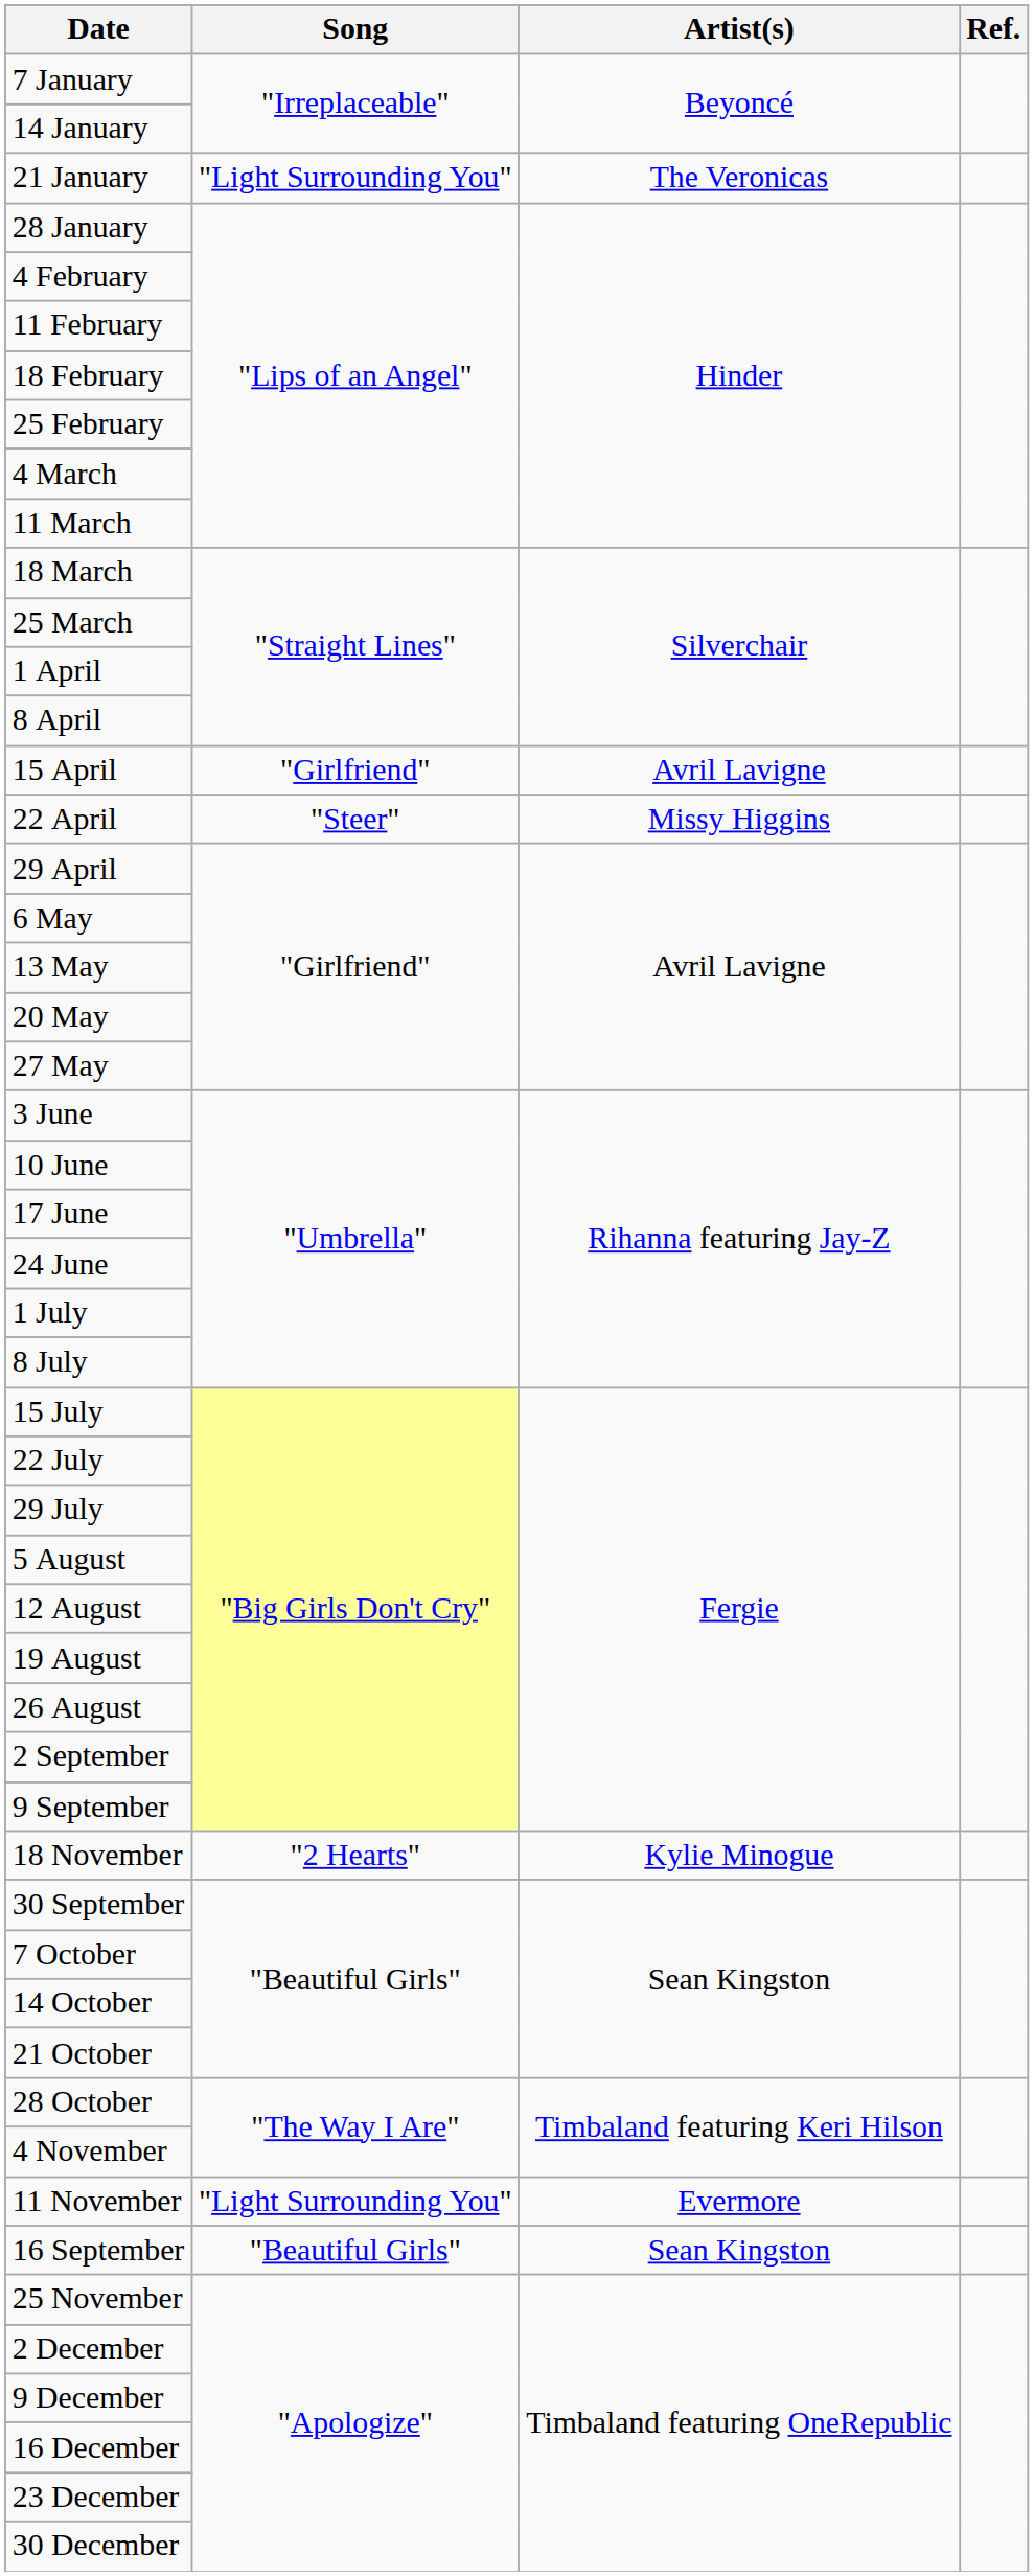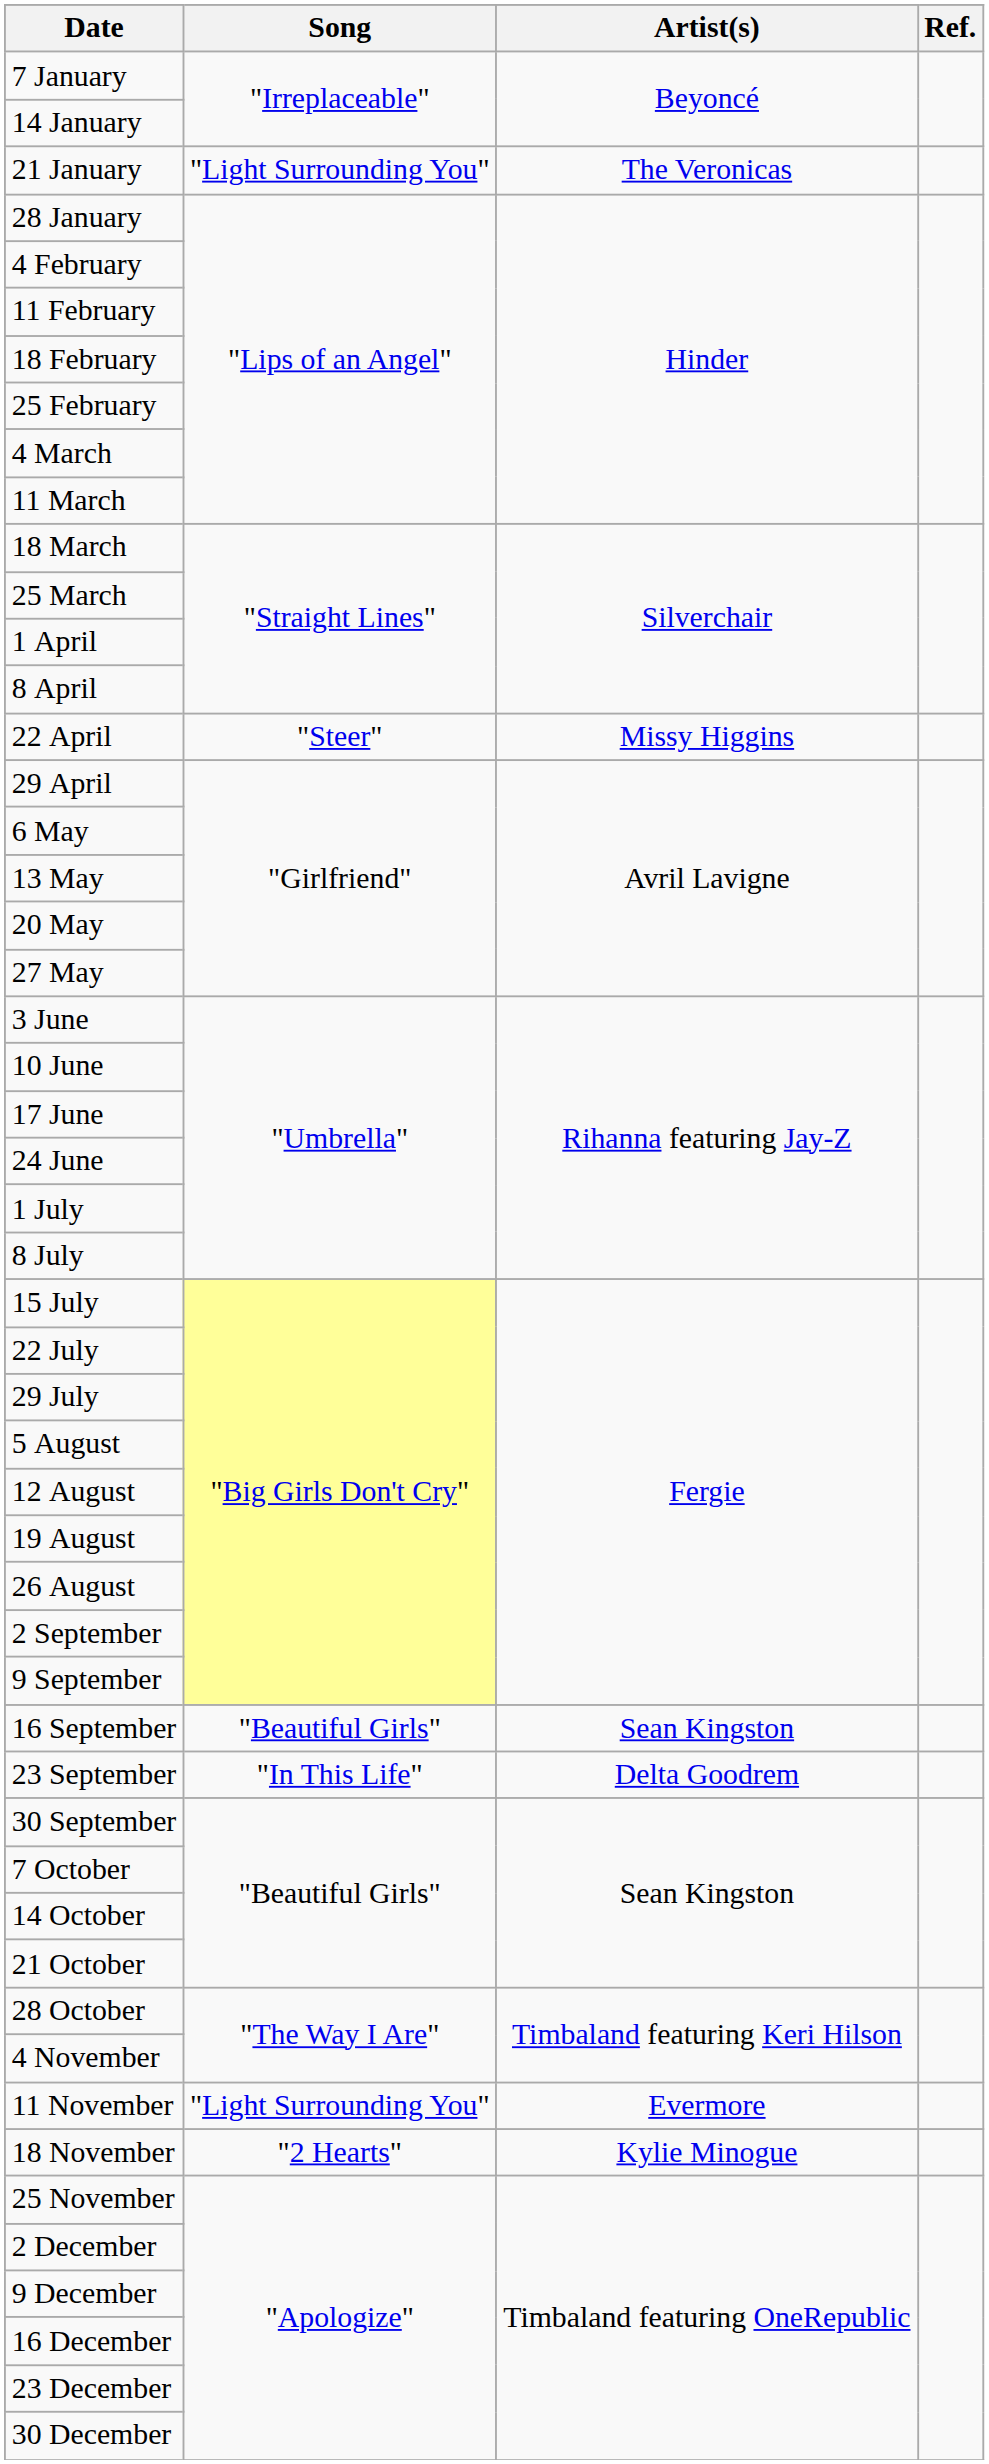 <table class="wikitable">
 <tr>
 <th style="text-align: center;">Date</th>
 <th style="text-align: center;">Song</th>
 <th style="text-align: center;">Artist(s)</th>
 <th style="text-align: center;">Ref.</th>
 </tr>
 <tr>
 <td>7 January</td>
 <td rowspan="2" style="text-align: center;">"<a href='#'>Irreplaceable</a>"</td>
 <td rowspan="2" style="text-align: center;"><a href='#'>Beyoncé</a></td>
 <td rowspan="2" style="text-align: center;"></td>
 </tr>
 <tr>
 <td>14 January</td>
 </tr>
 <tr>
 <td>21 January</td>
 <td style="text-align: center;">"<a href='#'>Light Surrounding You</a>"</td>
 <td style="text-align: center;"><a href='#'>The Veronicas</a></td>
 <td style="text-align: center;"></td>
 </tr>
 <tr>
 <td>28 January</td>
 <td rowspan="7" style="text-align: center;">"<a href='#'>Lips of an Angel</a>"</td>
 <td rowspan="7" style="text-align: center;"><a href='#'>Hinder</a></td>
 <td rowspan="7" style="text-align: center;"></td>
 </tr>
 <tr>
 <td>4 February</td>
 </tr>
 <tr>
 <td>11 February</td>
 </tr>
 <tr>
 <td>18 February</td>
 </tr>
 <tr>
 <td>25 February</td>
 </tr>
 <tr>
 <td>4 March</td>
 </tr>
 <tr>
 <td>11 March</td>
 </tr>
 <tr>
 <td>18 March</td>
 <td rowspan="4" style="text-align: center;">"<a href='#'>Straight Lines</a>"</td>
 <td rowspan="4" style="text-align: center;"><a href='#'>Silverchair</a></td>
 <td rowspan="4" style="text-align: center;"></td>
 </tr>
 <tr>
 <td>25 March</td>
 </tr>
 <tr>
 <td>1 April</td>
 </tr>
 <tr>
 <td>8 April</td>
-</tr>
-<tr>
-<td>15 April</td>
-<td style="text-align: center;">"<a href='#'>Girlfriend</a>"</td>
-<td style="text-align: center;"><a href='#'>Avril Lavigne</a></td>
-<td style="text-align: center;"></td>
 </tr>
 <tr>
 <td>22 April</td>
 <td style="text-align: center;">"<a href='#'>Steer</a>"</td>
 <td style="text-align: center;"><a href='#'>Missy Higgins</a></td>
 <td style="text-align: center;"></td>
 </tr>
 <tr>
 <td>29 April</td>
 <td rowspan="5" style="text-align: center;">"Girlfriend"</td>
 <td rowspan="5" style="text-align: center;">Avril Lavigne</td>
 <td rowspan="5" style="text-align: center;"></td>
 </tr>
 <tr>
 <td>6 May</td>
 </tr>
 <tr>
 <td>13 May</td>
 </tr>
 <tr>
 <td>20 May</td>
 </tr>
 <tr>
 <td>27 May</td>
 </tr>
 <tr>
 <td>3 June</td>
 <td rowspan="6" style="text-align: center;">"<a href='#'>Umbrella</a>"</td>
 <td rowspan="6" style="text-align: center;"><a href='#'>Rihanna</a> featuring <a href='#'>Jay-Z</a></td>
 <td rowspan="6" style="text-align: center;"></td>
 </tr>
 <tr>
 <td>10 June</td>
 </tr>
 <tr>
 <td>17 June</td>
 </tr>
 <tr>
 <td>24 June</td>
 </tr>
 <tr>
 <td>1 July</td>
 </tr>
 <tr>
 <td>8 July</td>
 </tr>
 <tr>
 <td>15 July</td>
 <td bgcolor=#FFFF99 rowspan="9" style="text-align: center;">"<a href='#'>Big Girls Don't Cry</a>"</td>
 <td rowspan="9" style="text-align: center;"><a href='#'>Fergie</a></td>
 <td rowspan="9" style="text-align: center;"></td>
 </tr>
 <tr>
 <td>22 July</td>
 </tr>
 <tr>
 <td>29 July</td>
 </tr>
 <tr>
 <td>5 August</td>
 </tr>
 <tr>
 <td>12 August</td>
 </tr>
 <tr>
 <td>19 August</td>
 </tr>
 <tr>
 <td>26 August</td>
 </tr>
 <tr>
 <td>2 September</td>
 </tr>
 <tr>
 <td>9 September</td>
 </tr>
 <tr>
-<td>18 November</td>
-<td style="text-align: center;">"<a href='#'>2 Hearts</a>"</td>
-<td style="text-align: center;"><a href='#'>Kylie Minogue</a></td>
+<td>16 September</td>
+<td style="text-align: center;">"<a href='#'>Beautiful Girls</a>"</td>
+<td style="text-align: center;"><a href='#'>Sean Kingston</a></td>
+<td style="text-align: center;"></td>
+</tr>
+<tr>
+<td>23 September</td>
+<td style="text-align: center;">"<a href='#'>In This Life</a>"</td>
+<td style="text-align: center;"><a href='#'>Delta Goodrem</a></td>
 <td style="text-align: center;"></td>
 </tr>
 <tr>
 <td>30 September</td>
 <td rowspan="4" style="text-align: center;">"Beautiful Girls"</td>
 <td rowspan="4" style="text-align: center;">Sean Kingston</td>
 <td rowspan="4" style="text-align: center;"></td>
 </tr>
 <tr>
 <td>7 October</td>
 </tr>
 <tr>
 <td>14 October</td>
 </tr>
 <tr>
 <td>21 October</td>
 </tr>
 <tr>
 <td>28 October</td>
 <td rowspan="2" style="text-align: center;">"<a href='#'>The Way I Are</a>"</td>
 <td rowspan="2" style="text-align: center;"><a href='#'>Timbaland</a> featuring <a href='#'>Keri Hilson</a></td>
 <td rowspan="2" style="text-align: center;"></td>
 </tr>
 <tr>
 <td>4 November</td>
 </tr>
 <tr>
 <td>11 November</td>
 <td style="text-align: center;">"<a href='#'>Light Surrounding You</a>"</td>
 <td style="text-align: center;"><a href='#'>Evermore</a></td>
 <td style="text-align: center;"></td>
 </tr>
 <tr>
-<td>16 September</td>
-<td style="text-align: center;">"<a href='#'>Beautiful Girls</a>"</td>
-<td style="text-align: center;"><a href='#'>Sean Kingston</a></td>
+<td>18 November</td>
+<td style="text-align: center;">"<a href='#'>2 Hearts</a>"</td>
+<td style="text-align: center;"><a href='#'>Kylie Minogue</a></td>
 <td style="text-align: center;"></td>
 </tr>
 <tr>
 <td>25 November</td>
 <td rowspan="6" style="text-align: center;">"<a href='#'>Apologize</a>"</td>
 <td rowspan="6" style="text-align: center;">Timbaland featuring <a href='#'>OneRepublic</a></td>
 <td rowspan="6" style="text-align: center;"></td>
 </tr>
 <tr>
 <td>2 December</td>
 </tr>
 <tr>
 <td>9 December</td>
 </tr>
 <tr>
 <td>16 December</td>
 </tr>
 <tr>
 <td>23 December</td>
 </tr>
 <tr>
 <td>30 December</td>
 </tr>
 </table>
